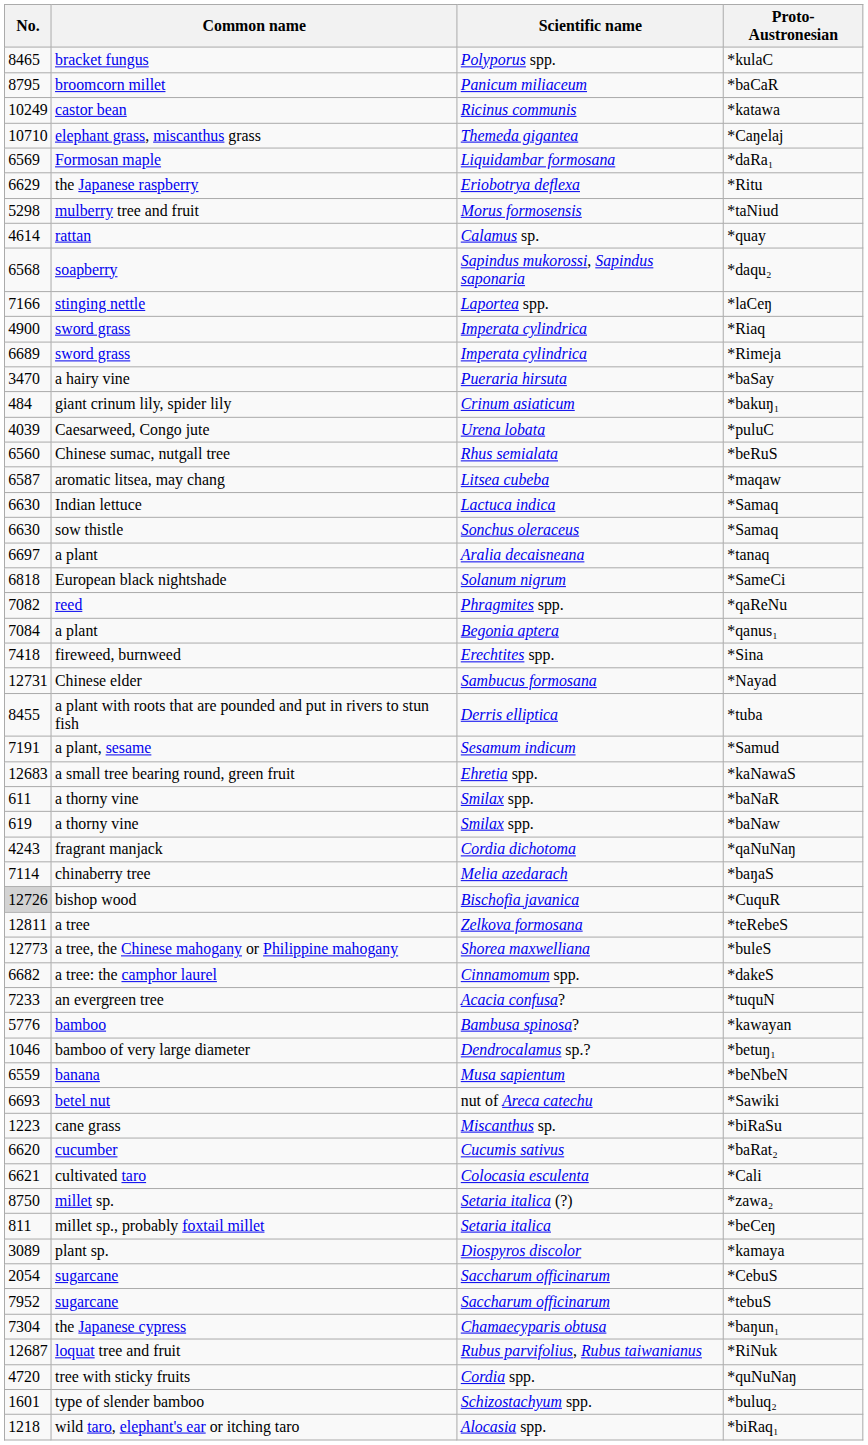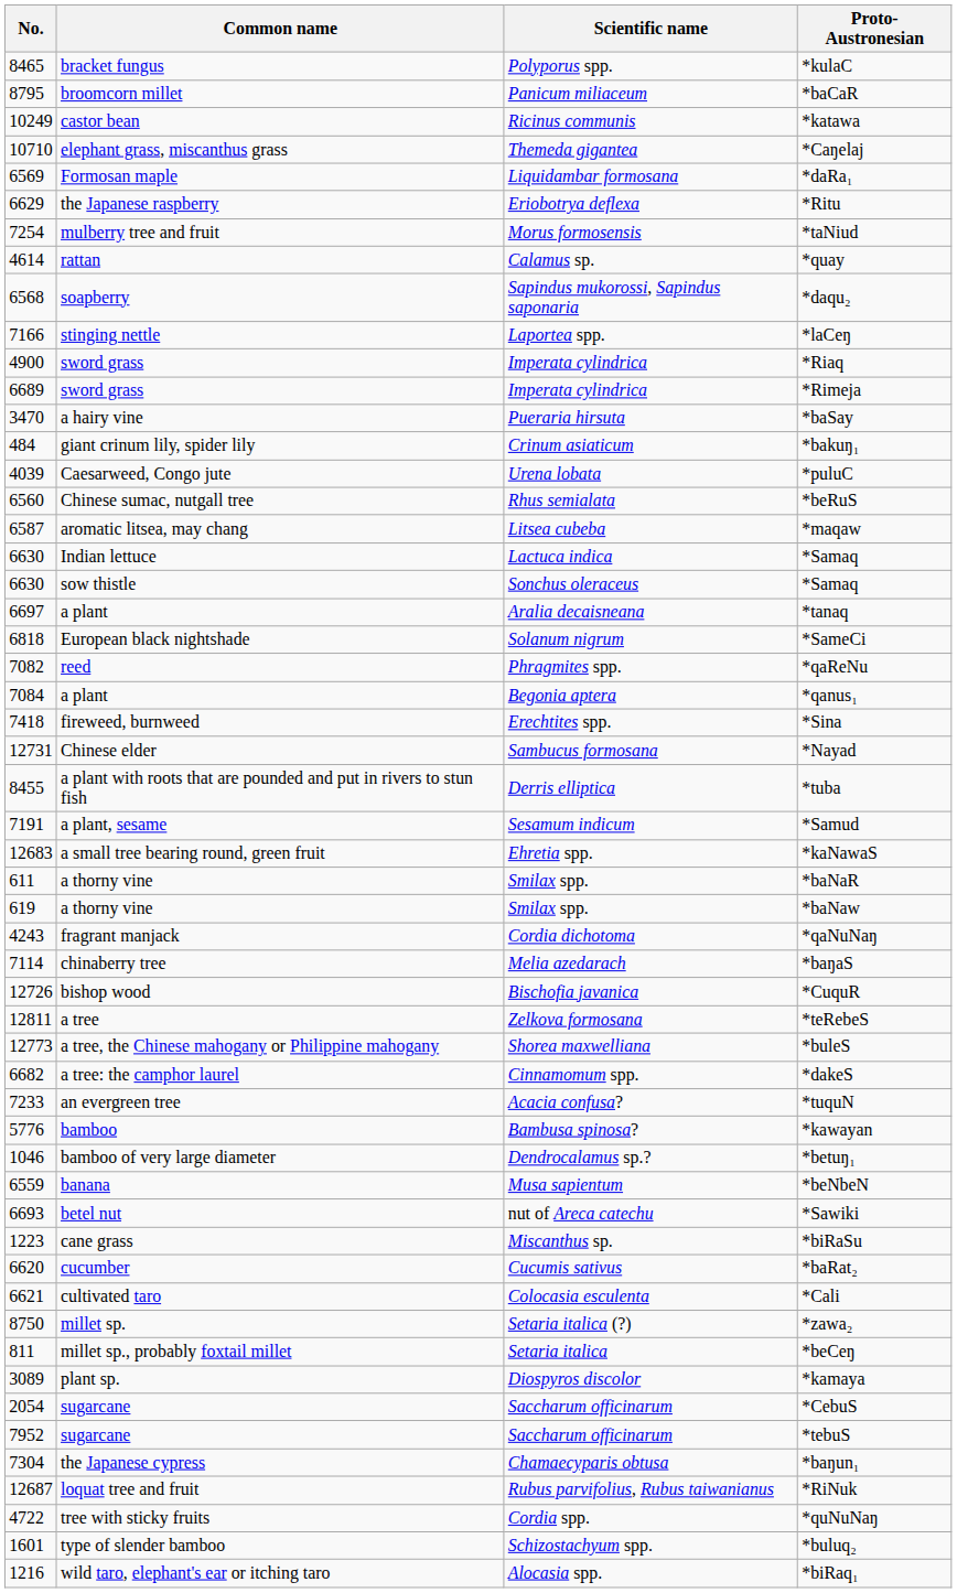 <table class="wikitable sortable">
 <tr>
 <th>No.</th>
 <th>Common name</th>
 <th>Scientific name</th>
 <th>Proto-Austronesian</th>
 </tr>
 <tr>
 <td>8465</td>
 <td><a href='#'>bracket fungus</a></td>
 <td><em><a href='#'>Polyporus</a></em> spp.</td>
 <td>*kulaC</td>
 </tr>
 <tr>
 <td>8795</td>
 <td><a href='#'>broomcorn millet</a></td>
 <td><em><a href='#'>Panicum miliaceum</a></em></td>
 <td>*baCaR</td>
 </tr>
 <tr>
 <td>10249</td>
 <td><a href='#'>castor bean</a></td>
 <td><em><a href='#'>Ricinus communis</a></em></td>
 <td>*katawa</td>
 </tr>
 <tr>
 <td>10710</td>
 <td><a href='#'>elephant grass</a>, <a href='#'>miscanthus</a> grass</td>
 <td><em><a href='#'>Themeda gigantea</a></em></td>
 <td>*Caŋelaj</td>
 </tr>
 <tr>
 <td>6569</td>
 <td><a href='#'>Formosan maple</a></td>
 <td><em><a href='#'>Liquidambar formosana</a></em></td>
 <td>*daRa₁</td>
 </tr>
 <tr>
 <td>6629</td>
 <td>the <a href='#'>Japanese raspberry</a></td>
 <td><em><a href='#'>Eriobotrya deflexa</a></em></td>
 <td>*Ritu</td>
 </tr>
 <tr>
-<td>5298</td>
+<td>7254</td>
 <td><a href='#'>mulberry</a> tree and fruit</td>
 <td><em><a href='#'>Morus formosensis</a></em></td>
 <td>*taNiud</td>
 </tr>
 <tr>
 <td>4614</td>
 <td><a href='#'>rattan</a></td>
 <td><em><a href='#'>Calamus</a></em> sp.</td>
 <td>*quay</td>
 </tr>
 <tr>
 <td>6568</td>
 <td><a href='#'>soapberry</a></td>
 <td><em><a href='#'>Sapindus mukorossi</a></em>, <em><a href='#'>Sapindus saponaria</a></em></td>
 <td>*daqu₂</td>
 </tr>
 <tr>
 <td>7166</td>
 <td><a href='#'>stinging nettle</a></td>
 <td><em><a href='#'>Laportea</a></em> spp.</td>
 <td>*laCeŋ</td>
 </tr>
 <tr>
 <td>4900</td>
 <td><a href='#'>sword grass</a></td>
 <td><em><a href='#'>Imperata cylindrica</a></em></td>
 <td>*Riaq</td>
 </tr>
 <tr>
 <td>6689</td>
 <td><a href='#'>sword grass</a></td>
 <td><em><a href='#'>Imperata cylindrica</a></em></td>
 <td>*Rimeja</td>
 </tr>
 <tr>
 <td>3470</td>
 <td>a hairy vine</td>
 <td><em><a href='#'>Pueraria hirsuta</a></em></td>
 <td>*baSay</td>
 </tr>
 <tr>
 <td>484</td>
 <td>giant crinum lily, spider lily</td>
 <td><em><a href='#'>Crinum asiaticum</a></em></td>
 <td>*bakuŋ₁</td>
 </tr>
 <tr>
 <td>4039</td>
 <td>Caesarweed, Congo jute</td>
 <td><em><a href='#'>Urena lobata</a></em></td>
 <td>*puluC</td>
 </tr>
 <tr>
 <td>6560</td>
 <td>Chinese sumac, nutgall tree</td>
 <td><em><a href='#'>Rhus semialata</a></em></td>
 <td>*beRuS</td>
 </tr>
 <tr>
 <td>6587</td>
 <td>aromatic litsea, may chang</td>
 <td><em><a href='#'>Litsea cubeba</a></em></td>
 <td>*maqaw</td>
 </tr>
 <tr>
 <td>6630</td>
 <td>Indian lettuce</td>
 <td><em><a href='#'>Lactuca indica</a></em></td>
 <td>*Samaq</td>
 </tr>
 <tr>
 <td>6630</td>
 <td>sow thistle</td>
 <td><em><a href='#'>Sonchus oleraceus</a></em></td>
 <td>*Samaq</td>
 </tr>
 <tr>
 <td>6697</td>
 <td>a plant</td>
 <td><em><a href='#'>Aralia decaisneana</a></em></td>
 <td>*tanaq</td>
 </tr>
 <tr>
 <td>6818</td>
 <td>European black nightshade</td>
 <td><em><a href='#'>Solanum nigrum</a></em></td>
 <td>*SameCi</td>
 </tr>
 <tr>
 <td>7082</td>
 <td><a href='#'>reed</a></td>
 <td><em><a href='#'>Phragmites</a></em> spp.</td>
 <td>*qaReNu</td>
 </tr>
 <tr>
 <td>7084</td>
 <td>a plant</td>
 <td><em><a href='#'>Begonia aptera</a></em></td>
 <td>*qanus₁</td>
 </tr>
 <tr>
 <td>7418</td>
 <td>fireweed, burnweed</td>
 <td><em><a href='#'>Erechtites</a></em> spp.</td>
 <td>*Sina</td>
 </tr>
 <tr>
 <td>12731</td>
 <td>Chinese elder</td>
 <td><em><a href='#'>Sambucus formosana</a></em></td>
 <td>*Nayad</td>
 </tr>
 <tr>
 <td>8455</td>
 <td>a plant with roots that are pounded and put in rivers to stun fish</td>
 <td><em><a href='#'>Derris elliptica</a></em></td>
 <td>*tuba</td>
 </tr>
 <tr>
 <td>7191</td>
 <td>a plant, <a href='#'>sesame</a></td>
 <td><em><a href='#'>Sesamum indicum</a></em></td>
 <td>*Samud</td>
 </tr>
 <tr>
 <td>12683</td>
 <td>a small tree bearing round, green fruit</td>
 <td><em><a href='#'>Ehretia</a></em> spp.</td>
 <td>*kaNawaS</td>
 </tr>
 <tr>
 <td>611</td>
 <td>a thorny vine</td>
 <td><em><a href='#'>Smilax</a></em> spp.</td>
 <td>*baNaR</td>
 </tr>
 <tr>
 <td>619</td>
 <td>a thorny vine</td>
 <td><em><a href='#'>Smilax</a></em> spp.</td>
 <td>*baNaw</td>
 </tr>
 <tr>
 <td>4243</td>
 <td>fragrant manjack</td>
 <td><em><a href='#'>Cordia dichotoma</a></em></td>
 <td>*qaNuNaŋ</td>
 </tr>
 <tr>
 <td>7114</td>
 <td>chinaberry tree</td>
 <td><em><a href='#'>Melia azedarach</a></em></td>
 <td>*baŋaS</td>
 </tr>
 <tr>
-<td style="background: lightgrey;">12726</td>
+<td>12726</td>
 <td>bishop wood</td>
 <td><em><a href='#'>Bischofia javanica</a></em></td>
 <td>*CuquR</td>
 </tr>
 <tr>
 <td>12811</td>
 <td>a tree</td>
 <td><em><a href='#'>Zelkova formosana</a></em></td>
 <td>*teRebeS</td>
 </tr>
 <tr>
 <td>12773</td>
 <td>a tree, the <a href='#'>Chinese mahogany</a> or <a href='#'>Philippine mahogany</a></td>
 <td><em><a href='#'>Shorea maxwelliana</a></em></td>
 <td>*buleS</td>
 </tr>
 <tr>
 <td>6682</td>
 <td>a tree: the <a href='#'>camphor laurel</a></td>
 <td><em><a href='#'>Cinnamomum</a></em> spp.</td>
 <td>*dakeS</td>
 </tr>
 <tr>
 <td>7233</td>
 <td>an evergreen tree</td>
 <td><em><a href='#'>Acacia confusa</a></em>?</td>
 <td>*tuquN</td>
 </tr>
 <tr>
 <td>5776</td>
 <td><a href='#'>bamboo</a></td>
 <td><em><a href='#'>Bambusa spinosa</a></em>?</td>
 <td>*kawayan</td>
 </tr>
 <tr>
 <td>1046</td>
 <td>bamboo of very large diameter</td>
 <td><em><a href='#'>Dendrocalamus</a></em> sp.?</td>
 <td>*betuŋ₁</td>
 </tr>
 <tr>
 <td>6559</td>
 <td><a href='#'>banana</a></td>
 <td><em><a href='#'>Musa sapientum</a></em></td>
 <td>*beNbeN</td>
 </tr>
 <tr>
 <td>6693</td>
 <td><a href='#'>betel nut</a></td>
 <td>nut of <em><a href='#'>Areca catechu</a></em></td>
 <td>*Sawiki</td>
 </tr>
 <tr>
 <td>1223</td>
 <td>cane grass</td>
 <td><em><a href='#'>Miscanthus</a></em> sp.</td>
 <td>*biRaSu</td>
 </tr>
 <tr>
 <td>6620</td>
 <td><a href='#'>cucumber</a></td>
 <td><em><a href='#'>Cucumis sativus</a></em></td>
 <td>*baRat₂</td>
 </tr>
 <tr>
 <td>6621</td>
 <td>cultivated <a href='#'>taro</a></td>
 <td><em><a href='#'>Colocasia esculenta</a></em></td>
 <td>*Cali</td>
 </tr>
 <tr>
 <td>8750</td>
 <td><a href='#'>millet</a> sp.</td>
 <td><em><a href='#'>Setaria italica</a></em> (?)</td>
 <td>*zawa₂</td>
 </tr>
 <tr>
 <td>811</td>
 <td>millet sp., probably <a href='#'>foxtail millet</a></td>
 <td><em><a href='#'>Setaria italica</a></em></td>
 <td>*beCeŋ</td>
 </tr>
 <tr>
 <td>3089</td>
 <td>plant sp.</td>
 <td><em><a href='#'>Diospyros discolor</a></em></td>
 <td>*kamaya</td>
 </tr>
 <tr>
 <td>2054</td>
 <td><a href='#'>sugarcane</a></td>
 <td><em><a href='#'>Saccharum officinarum</a></em></td>
 <td>*CebuS</td>
 </tr>
 <tr>
 <td>7952</td>
 <td><a href='#'>sugarcane</a></td>
 <td><em><a href='#'>Saccharum officinarum</a></em></td>
 <td>*tebuS</td>
 </tr>
 <tr>
 <td>7304</td>
 <td>the <a href='#'>Japanese cypress</a></td>
 <td><em><a href='#'>Chamaecyparis obtusa</a></em></td>
 <td>*baŋun₁</td>
 </tr>
 <tr>
 <td>12687</td>
 <td><a href='#'>loquat</a> tree and fruit</td>
 <td><em><a href='#'>Rubus parvifolius</a></em>, <em><a href='#'>Rubus taiwanianus</a></em></td>
 <td>*RiNuk</td>
 </tr>
 <tr>
-<td>4720</td>
+<td>4722</td>
 <td>tree with sticky fruits</td>
 <td><em><a href='#'>Cordia</a></em> spp.</td>
 <td>*quNuNaŋ</td>
 </tr>
 <tr>
 <td>1601</td>
 <td>type of slender bamboo</td>
 <td><em><a href='#'>Schizostachyum</a></em> spp.</td>
 <td>*buluq₂</td>
 </tr>
 <tr>
-<td>1218</td>
+<td>1216</td>
 <td>wild <a href='#'>taro</a>, <a href='#'>elephant's ear</a> or itching taro</td>
 <td><em><a href='#'>Alocasia</a></em> spp.</td>
 <td>*biRaq₁</td>
 </tr>
 </table>
